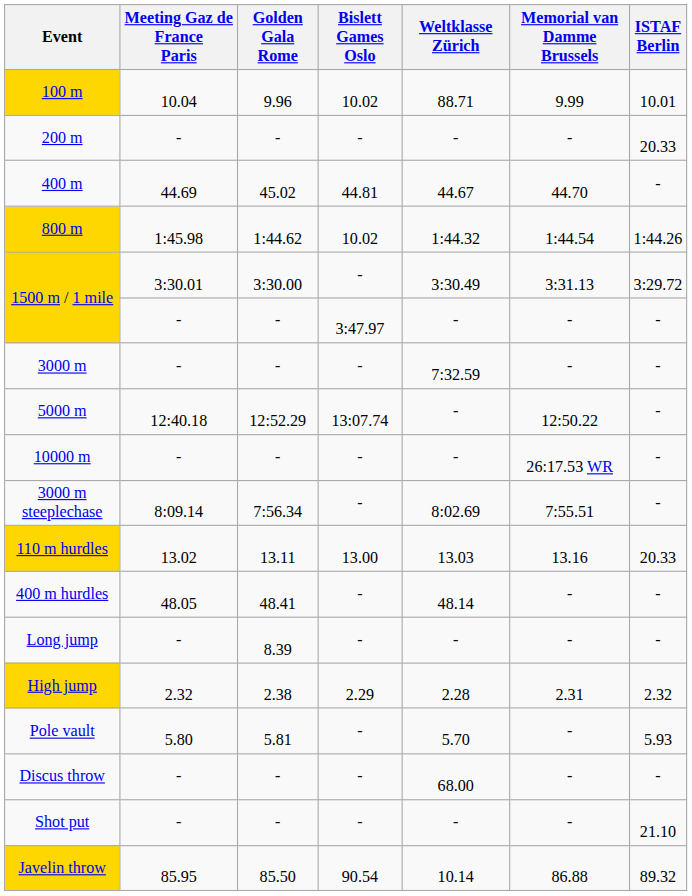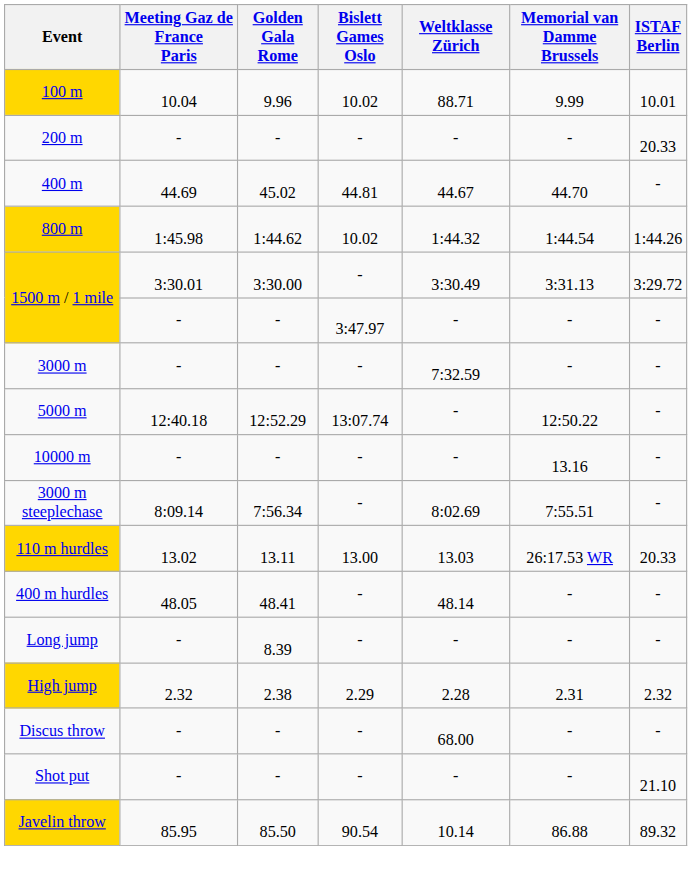 <table class="wikitable" style="text-align:center; font-size:90%">
 <tr>
 <th align="center"><strong>Event</strong></th>
 <th align="center"><strong><a href='#'>Meeting Gaz de France</a><br><a href='#'>Paris</a></strong></th>
 <th align="center"><strong><a href='#'>Golden Gala</a><br><a href='#'>Rome</a></strong></th>
 <th align="center"><strong><a href='#'>Bislett Games</a><br><a href='#'>Oslo</a></strong></th>
 <th align="center"><strong><a href='#'>Weltklasse Zürich</a></strong></th>
 <th align="center"><strong><a href='#'>Memorial van Damme</a><br><a href='#'>Brussels</a></strong></th>
 <th align="center"><strong><a href='#'>ISTAF</a><br><a href='#'>Berlin</a></strong></th>
 </tr>
 <tr>
 <td bgcolor="gold"><a href='#'>100 m</a></td>
 <td><br> 10.04</td>
 <td><br> 9.96</td>
 <td><br> 10.02</td>
 <td><br> 88.71</td>
 <td><br> 9.99</td>
 <td><br> 10.01</td>
 </tr>
 <tr>
 <td><a href='#'>200 m</a></td>
 <td> - </td>
 <td> - </td>
 <td> - </td>
 <td> - </td>
 <td> - </td>
 <td><br> 20.33</td>
 </tr>
 <tr>
 <td><a href='#'>400 m</a></td>
 <td><br> 44.69</td>
 <td><br> 45.02</td>
 <td><br> 44.81</td>
 <td><br> 44.67</td>
 <td><br> 44.70</td>
 <td> - </td>
 </tr>
 <tr>
 <td bgcolor="gold"><a href='#'>800 m</a></td>
 <td><br> 1:45.98</td>
 <td><br> 1:44.62</td>
 <td><br> 10.02</td>
 <td><br> 1:44.32</td>
 <td><br> 1:44.54</td>
 <td><br> 1:44.26</td>
 </tr>
 <tr>
 <td bgcolor="gold" rowspan=2><a href='#'>1500 m</a> / <a href='#'>1 mile</a></td>
 <td><br> 3:30.01</td>
 <td><br> 3:30.00</td>
 <td> - </td>
 <td><br> 3:30.49</td>
 <td><br> 3:31.13</td>
 <td><br> 3:29.72</td>
 </tr>
 <tr>
 <td> - </td>
 <td> - </td>
 <td><br> 3:47.97</td>
 <td> - </td>
 <td> - </td>
 <td> - </td>
 </tr>
 <tr>
 <td><a href='#'>3000 m</a></td>
 <td> - </td>
 <td> - </td>
 <td> - </td>
 <td><br> 7:32.59</td>
 <td> - </td>
 <td> - </td>
 </tr>
 <tr>
 <td><a href='#'>5000 m</a></td>
 <td><br> 12:40.18</td>
 <td><br> 12:52.29</td>
 <td><br> 13:07.74</td>
 <td> - </td>
 <td><br> 12:50.22</td>
 <td> - </td>
 </tr>
 <tr>
 <td><a href='#'>10000 m</a></td>
 <td> - </td>
 <td> - </td>
 <td> - </td>
 <td> - </td>
-<td><br> 26:17.53 <a href='#'>WR</a></td>
+<td><br> 13.16</td>
 <td> - </td>
 </tr>
 <tr>
 <td><a href='#'>3000 m steeplechase</a></td>
 <td><br> 8:09.14</td>
 <td><br> 7:56.34</td>
 <td> - </td>
 <td><br> 8:02.69</td>
 <td><br> 7:55.51</td>
 <td> - </td>
 </tr>
 <tr>
 <td bgcolor="gold"><a href='#'>110 m hurdles</a></td>
 <td><br> 13.02</td>
 <td><br> 13.11</td>
 <td><br> 13.00</td>
 <td><br> 13.03</td>
-<td><br> 13.16</td>
+<td><br> 26:17.53 <a href='#'>WR</a></td>
 <td><br> 20.33</td>
 </tr>
 <tr>
 <td><a href='#'>400 m hurdles</a></td>
 <td><br> 48.05</td>
 <td><br> 48.41</td>
 <td> - </td>
 <td><br> 48.14</td>
 <td> - </td>
 <td> - </td>
 </tr>
 <tr>
 <td><a href='#'>Long jump</a></td>
 <td> - </td>
 <td><br> 8.39</td>
 <td> - </td>
 <td> - </td>
 <td> - </td>
 <td> - </td>
 </tr>
 <tr>
 <td bgcolor="gold"><a href='#'>High jump</a></td>
 <td><br> 2.32</td>
 <td><br> 2.38</td>
 <td><br> 2.29</td>
 <td><br> 2.28</td>
 <td><br> 2.31</td>
 <td><br> 2.32</td>
 </tr>
 <tr>
-<td><a href='#'>Pole vault</a></td>
-<td><br> 5.80</td>
-<td><br> 5.81</td>
-<td> - </td>
-<td><br> 5.70</td>
-<td> - </td>
-<td><br> 5.93</td>
-</tr>
-<tr>
 <td><a href='#'>Discus throw</a></td>
 <td> - </td>
 <td> - </td>
 <td> - </td>
 <td><br> 68.00</td>
 <td> - </td>
 <td> - </td>
 </tr>
 <tr>
 <td><a href='#'>Shot put</a></td>
 <td> - </td>
 <td> - </td>
 <td> - </td>
 <td> - </td>
 <td> - </td>
 <td><br> 21.10</td>
 </tr>
 <tr>
 <td bgcolor="gold"><a href='#'>Javelin throw</a></td>
 <td><br> 85.95</td>
 <td><br> 85.50</td>
 <td><br> 90.54</td>
 <td><br> 10.14</td>
 <td><br> 86.88</td>
 <td><br> 89.32</td>
 </tr>
 </table>
